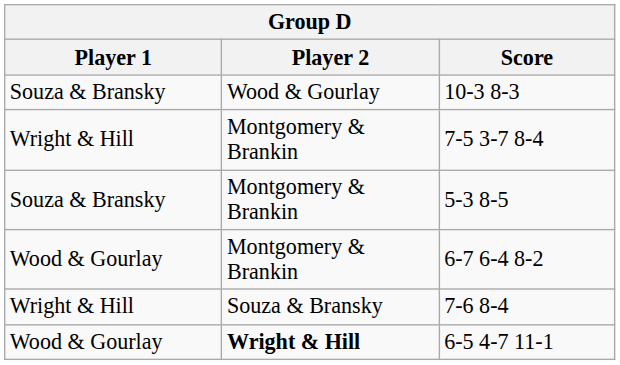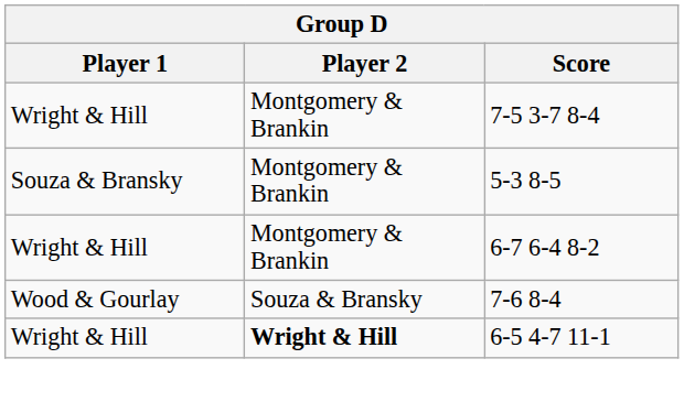 <table class="wikitable">
 <tr>
 <th colspan="3">Group D</th>
 </tr>
 <tr>
 <th width=150>Player 1</th>
 <th width=150>Player 2</th>
 <th width=120>Score</th>
-</tr>
-<tr>
-<td>Souza & Bransky</td>
-<td>Wood & Gourlay</td>
-<td>10-3 8-3</td>
 </tr>
 <tr>
 <td>Wright & Hill</td>
 <td>Montgomery & Brankin</td>
 <td>7-5 3-7 8-4</td>
 </tr>
 <tr>
 <td>Souza & Bransky</td>
 <td>Montgomery & Brankin</td>
 <td>5-3 8-5</td>
 </tr>
 <tr>
-<td>Wood & Gourlay</td>
+<td>Wright & Hill</td>
 <td>Montgomery & Brankin</td>
 <td>6-7 6-4 8-2</td>
 </tr>
 <tr>
-<td>Wright & Hill</td>
+<td>Wood & Gourlay</td>
 <td>Souza & Bransky</td>
 <td>7-6 8-4</td>
 </tr>
 <tr>
-<td>Wood & Gourlay</td>
+<td>Wright & Hill</td>
 <td><strong>Wright & Hill</strong></td>
 <td>6-5 4-7 11-1</td>
 </tr>
 </table>
